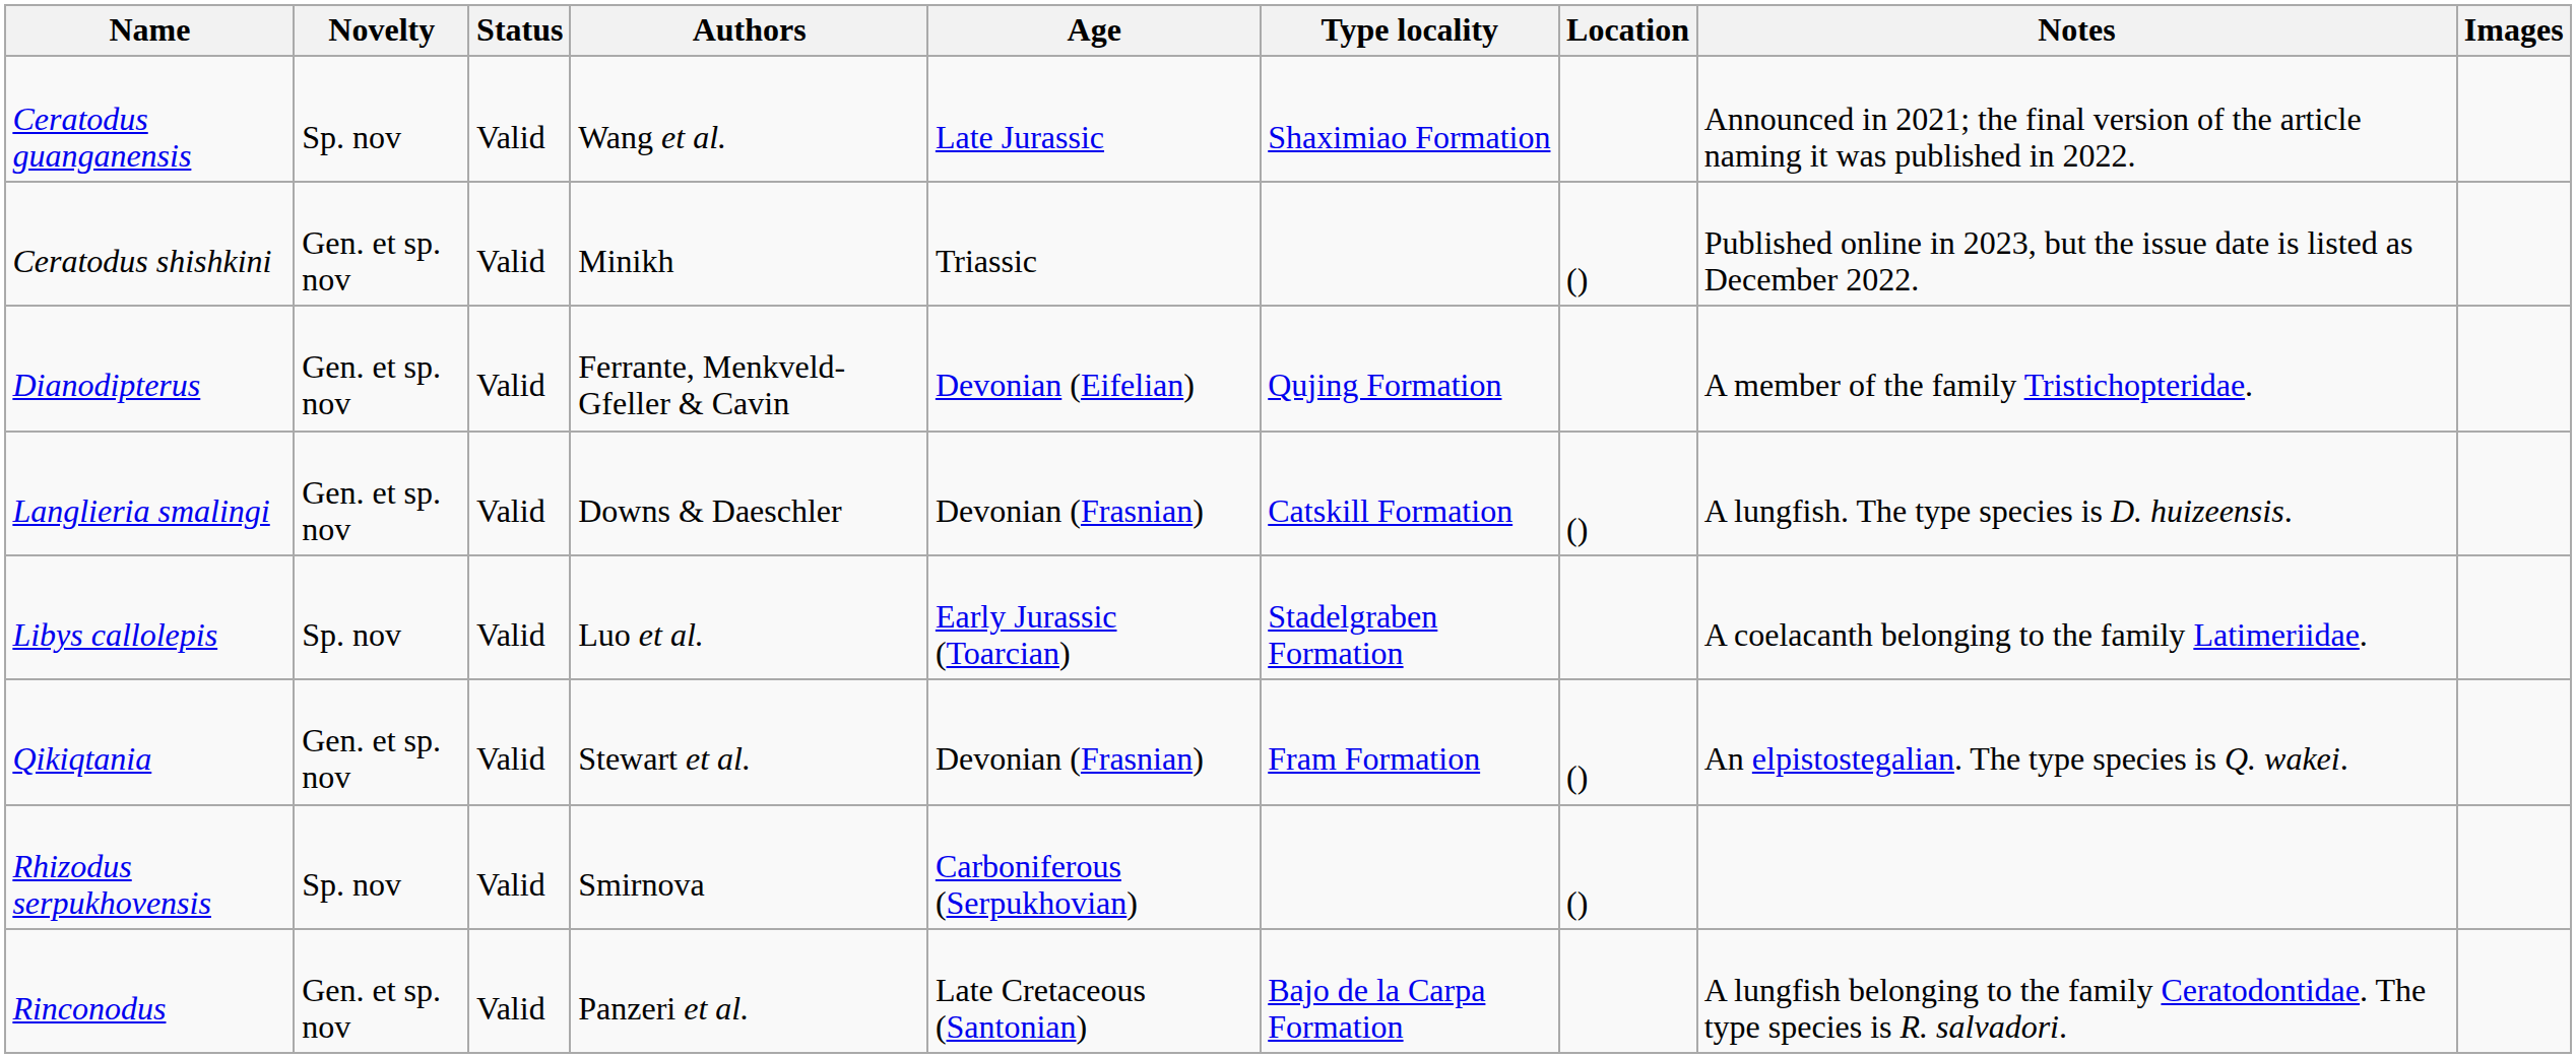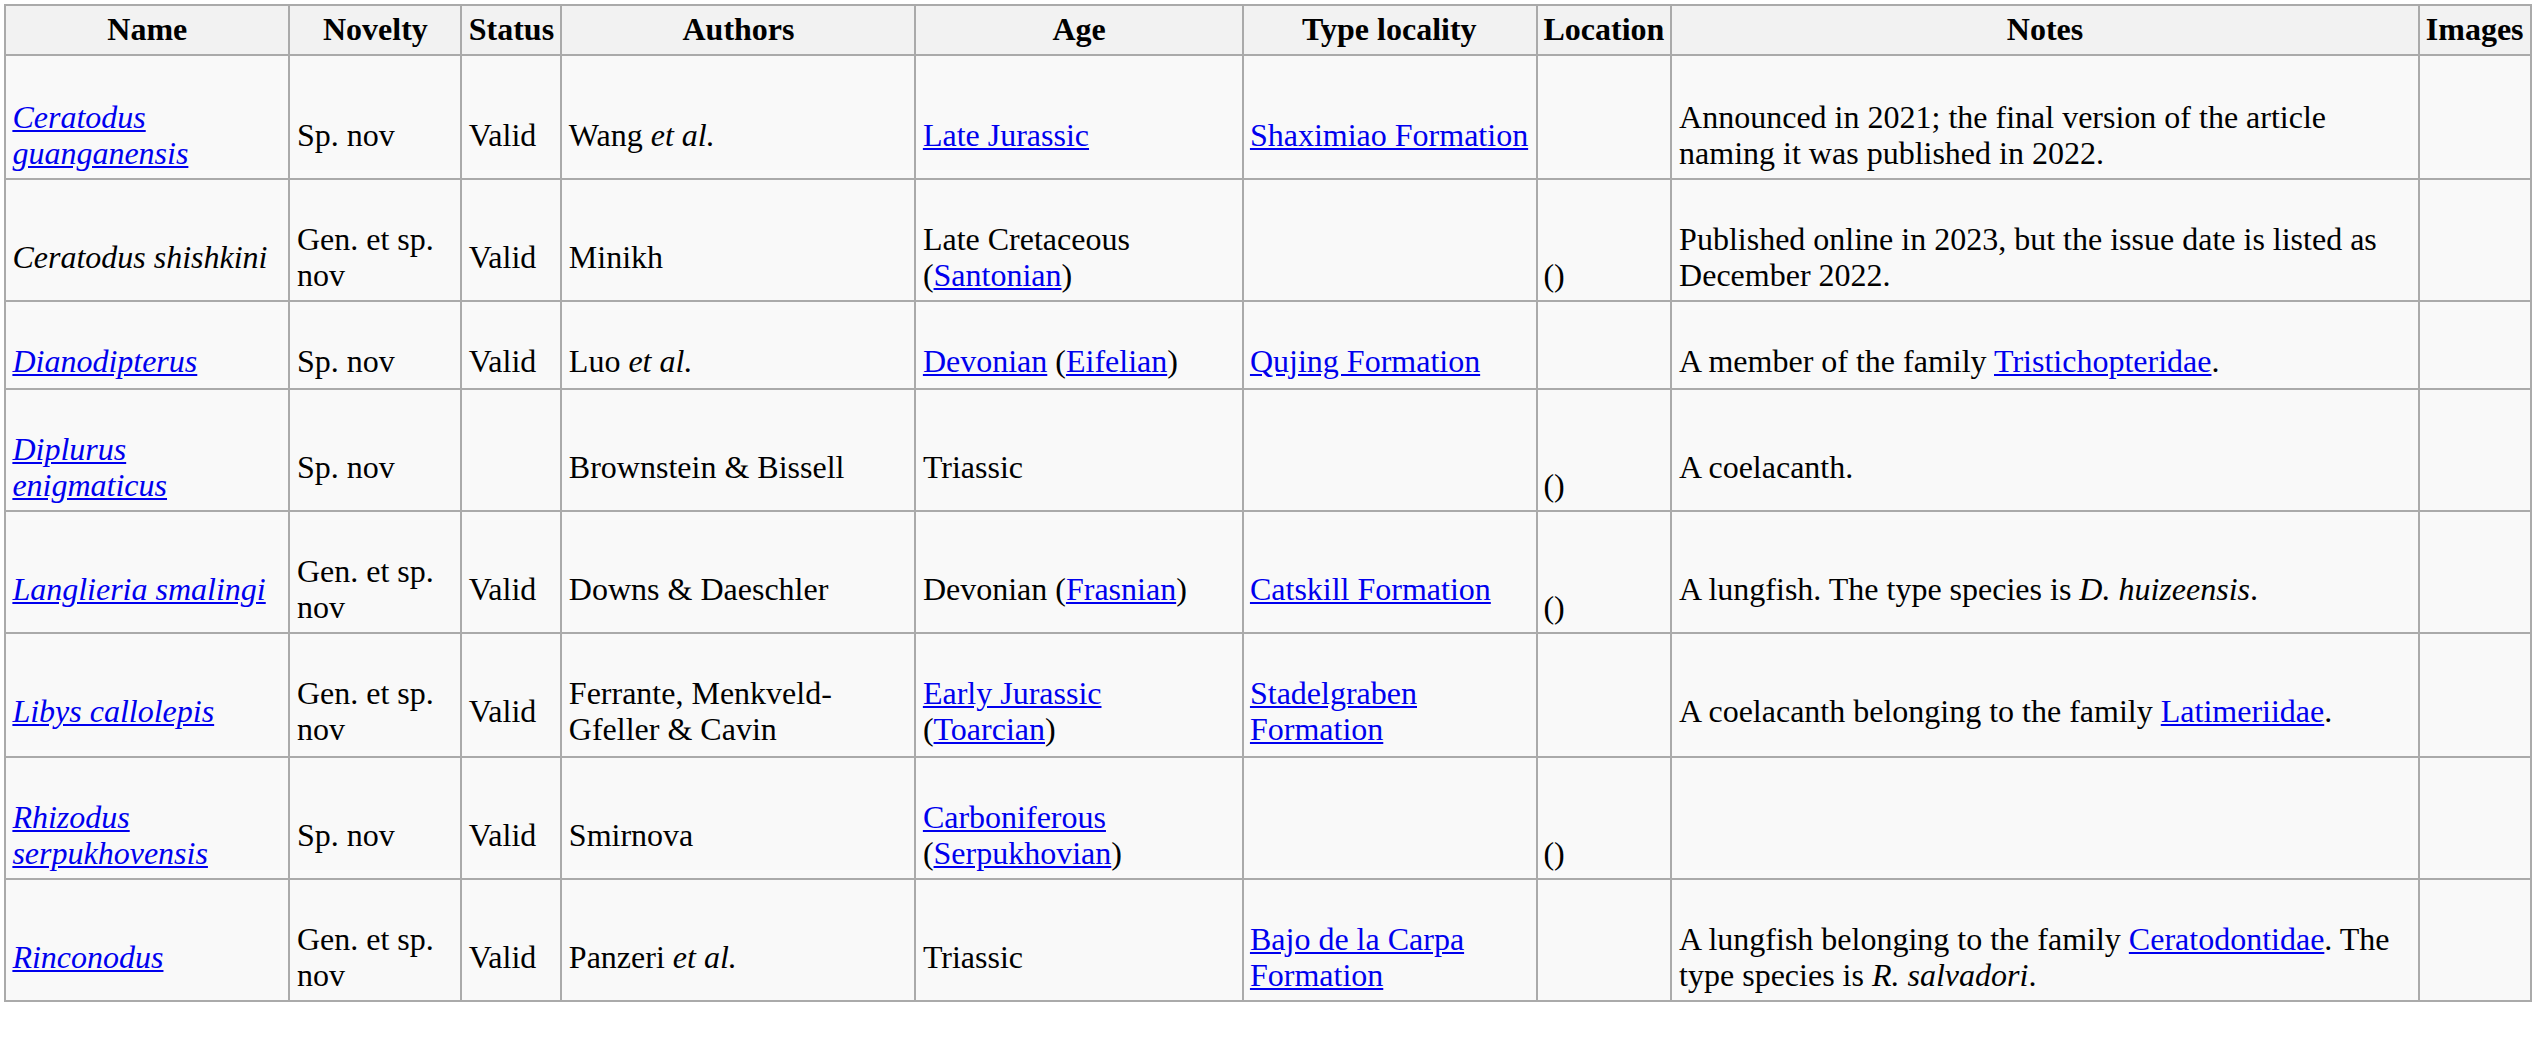 <table class="wikitable sortable" align="center" width="100%">
 <tr>
 <th>Name</th>
 <th>Novelty</th>
 <th>Status</th>
 <th>Authors</th>
 <th>Age</th>
 <th>Type locality</th>
 <th>Location</th>
 <th>Notes</th>
 <th>Images</th>
 </tr>
 <tr>
 <td><br><em><a href='#'>Ceratodus guanganensis</a></em></td>
 <td><br>Sp. nov</td>
 <td><br>Valid</td>
 <td><br>Wang <em>et al.</em></td>
 <td><br><a href='#'>Late Jurassic</a></td>
 <td><br><a href='#'>Shaximiao Formation</a></td>
 <td><br></td>
 <td><br>Announced in 2021; the final version of the article naming it was published in 2022.</td>
 <td></td>
 </tr>
 <tr>
 <td><br><em>Ceratodus shishkini</em></td>
 <td><br>Gen. et sp. nov</td>
 <td><br>Valid</td>
 <td><br>Minikh</td>
-<td><br>Triassic</td>
+<td><br>Late Cretaceous (<a href='#'>Santonian</a>)</td>
 <td></td>
 <td><br><br>()</td>
 <td><br>Published online in 2023, but the issue date is listed as December 2022.</td>
 <td></td>
 </tr>
 <tr>
 <td><br><em><a href='#'>Dianodipterus</a></em></td>
-<td><br>Gen. et sp. nov</td>
+<td><br>Sp. nov</td>
 <td><br>Valid</td>
-<td><br>Ferrante, Menkveld-Gfeller & Cavin</td>
+<td><br>Luo <em>et al.</em></td>
 <td><br><a href='#'>Devonian</a> (<a href='#'>Eifelian</a>)</td>
 <td><br><a href='#'>Qujing Formation</a></td>
 <td><br></td>
 <td><br>A member of the family <a href='#'>Tristichopteridae</a>.</td>
+<td></td>
+</tr>
+<tr>
+<td><br><em><a href='#'>Diplurus enigmaticus</a></em></td>
+<td><br>Sp. nov</td>
+<td></td>
+<td><br>Brownstein & Bissell</td>
+<td><br>Triassic</td>
+<td></td>
+<td><br><br>()</td>
+<td><br>A coelacanth.</td>
 <td></td>
 </tr>
 <tr>
 <td><br><em><a href='#'>Langlieria smalingi</a></em></td>
 <td><br>Gen. et sp. nov</td>
 <td><br>Valid</td>
 <td><br>Downs & Daeschler</td>
 <td><br>Devonian (<a href='#'>Frasnian</a>)</td>
 <td><br><a href='#'>Catskill Formation</a></td>
 <td><br><br>()</td>
 <td><br>A lungfish. The type species is <em>D. huizeensis</em>.</td>
 <td></td>
 </tr>
 <tr>
 <td><br><em><a href='#'>Libys callolepis</a></em></td>
-<td><br>Sp. nov</td>
+<td><br>Gen. et sp. nov</td>
 <td><br>Valid</td>
-<td><br>Luo <em>et al.</em></td>
+<td><br>Ferrante, Menkveld-Gfeller & Cavin</td>
 <td><br><a href='#'>Early Jurassic</a> (<a href='#'>Toarcian</a>)</td>
 <td><br><a href='#'>Stadelgraben Formation</a></td>
 <td><br></td>
 <td><br>A coelacanth belonging to the family <a href='#'>Latimeriidae</a>.</td>
-<td></td>
-</tr>
-<tr>
-<td><br><em><a href='#'>Qikiqtania</a></em></td>
-<td><br>Gen. et sp. nov</td>
-<td><br>Valid</td>
-<td><br>Stewart <em>et al.</em></td>
-<td><br>Devonian (<a href='#'>Frasnian</a>)</td>
-<td><br><a href='#'>Fram Formation</a></td>
-<td><br><br>()</td>
-<td><br>An <a href='#'>elpistostegalian</a>. The type species is <em>Q. wakei</em>.</td>
 <td></td>
 </tr>
 <tr>
 <td><br><em><a href='#'>Rhizodus serpukhovensis</a></em></td>
 <td><br>Sp. nov</td>
 <td><br>Valid</td>
 <td><br>Smirnova</td>
 <td><br><a href='#'>Carboniferous</a> (<a href='#'>Serpukhovian</a>)</td>
 <td></td>
 <td><br><br>()</td>
 <td></td>
 <td></td>
 </tr>
 <tr>
 <td><br><em><a href='#'>Rinconodus</a></em></td>
 <td><br>Gen. et sp. nov</td>
 <td><br>Valid</td>
 <td><br>Panzeri <em>et al.</em></td>
-<td><br>Late Cretaceous (<a href='#'>Santonian</a>)</td>
+<td><br>Triassic</td>
 <td><br><a href='#'>Bajo de la Carpa Formation</a></td>
 <td><br></td>
 <td><br>A lungfish belonging to the family <a href='#'>Ceratodontidae</a>. The type species is <em>R. salvadori</em>.</td>
 <td></td>
 </tr>
 <tr>
 </tr>
 </table>
